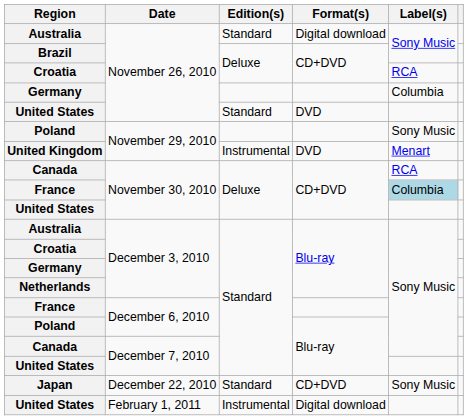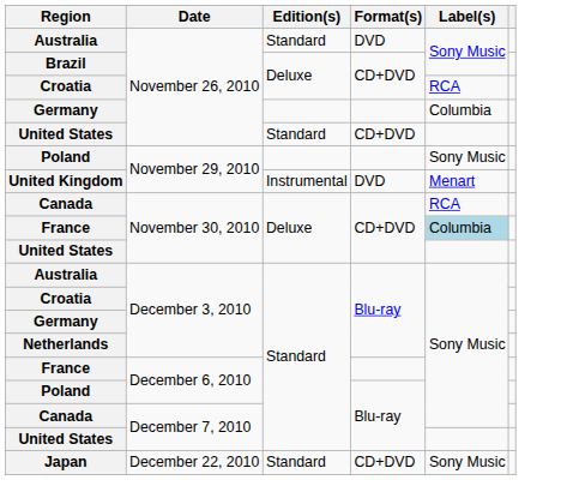 <table class="wikitable plainrowheaders">
 <tr>
 <th scope="col">Region</th>
 <th scope="col">Date</th>
 <th scope="col">Edition(s)</th>
 <th scope="col">Format(s)</th>
 <th scope="col">Label(s)</th>
 <th scope="col"></th>
 </tr>
 <tr>
 <th scope="row">Australia</th>
 <td rowspan="5">November 26, 2010</td>
 <td>Standard</td>
-<td>Digital download</td>
+<td>DVD</td>
 <td rowspan="2"><a href='#'>Sony Music</a></td>
 <td align="center"></td>
 </tr>
 <tr>
 <th scope="row">Brazil</th>
 <td rowspan="2">Deluxe</td>
 <td rowspan="2">CD+DVD</td>
 <td align="center"></td>
 </tr>
 <tr>
 <th scope="row">Croatia</th>
 <td><a href='#'>RCA</a></td>
 <td align="center"></td>
 </tr>
 <tr>
 <th scope="row">Germany</th>
 <td></td>
 <td></td>
 <td>Columbia</td>
 <td align="center"></td>
 </tr>
 <tr>
 <th scope="row">United States</th>
 <td>Standard</td>
-<td>DVD </td>
+<td>CD+DVD</td>
 <td></td>
 <td align="center"></td>
 </tr>
 <tr>
 <th scope="row">Poland</th>
 <td rowspan="2">November 29, 2010</td>
 <td></td>
 <td></td>
 <td>Sony Music</td>
 <td align="center"></td>
 </tr>
 <tr>
 <th scope="row">United Kingdom</th>
 <td>Instrumental</td>
 <td>DVD</td>
 <td><a href='#'>Menart</a></td>
 <td align="center"></td>
 </tr>
 <tr>
 <th scope="row">Canada</th>
 <td rowspan="3">November 30, 2010</td>
 <td rowspan="3">Deluxe</td>
 <td rowspan="3">CD+DVD</td>
 <td><a href='#'>RCA</a></td>
 <td align="center"></td>
 </tr>
 <tr>
 <th scope="row">France</th>
 <td style="background: lightblue;">Columbia</td>
 <td align="center"></td>
 </tr>
 <tr>
 <th scope="row">United States</th>
 <td></td>
 <td align="center"></td>
 </tr>
 <tr>
 <th scope="row">Australia</th>
 <td rowspan="4">December 3, 2010</td>
 <td rowspan="8">Standard</td>
 <td rowspan="4"><a href='#'>Blu-ray</a></td>
 <td rowspan="7">Sony Music</td>
 <td align="center"></td>
 </tr>
 <tr>
 <th scope="row">Croatia</th>
 <td align="center"></td>
 </tr>
 <tr>
 <th scope="row">Germany</th>
 <td align="center"></td>
 </tr>
 <tr>
 <th scope="row">Netherlands</th>
 <td align="center"></td>
 </tr>
 <tr>
 <th scope="row">France</th>
 <td rowspan="2">December 6, 2010</td>
 <td></td>
 <td align="center"></td>
 </tr>
 <tr>
 <th scope="row">Poland</th>
 <td rowspan="3">Blu-ray</td>
 <td align="center"></td>
 </tr>
 <tr>
 <th scope="row">Canada</th>
 <td rowspan="2">December 7, 2010</td>
 <td align="center"></td>
 </tr>
 <tr>
 <th scope="row">United States</th>
 <td></td>
 <td align="center"></td>
 </tr>
 <tr>
 <th scope="row">Japan</th>
 <td>December 22, 2010</td>
 <td>Standard</td>
 <td>CD+DVD</td>
 <td>Sony Music</td>
 <td></td>
 </tr>
-<tr>
-<th scope="row">United States</th>
-<td>February 1, 2011</td>
-<td>Instrumental</td>
-<td>Digital download</td>
-<td></td>
-<td align="center"></td>
-</tr>
 </table>
